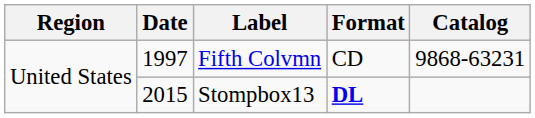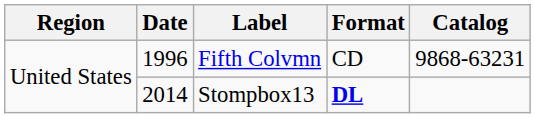 <table class="wikitable">
 <tr>
 <th>Region</th>
 <th>Date</th>
 <th>Label</th>
 <th>Format</th>
 <th>Catalog</th>
 </tr>
 <tr>
 <td rowspan="2">United States</td>
-<td>1997</td>
+<td>1996</td>
 <td><a href='#'>Fifth Colvmn</a></td>
 <td>CD</td>
 <td>9868-63231</td>
 </tr>
 <tr>
-<td>2015</td>
+<td>2014</td>
 <td>Stompbox13</td>
 <td><strong><a href='#'>DL</a></strong></td>
 <td></td>
 </tr>
 </table>
